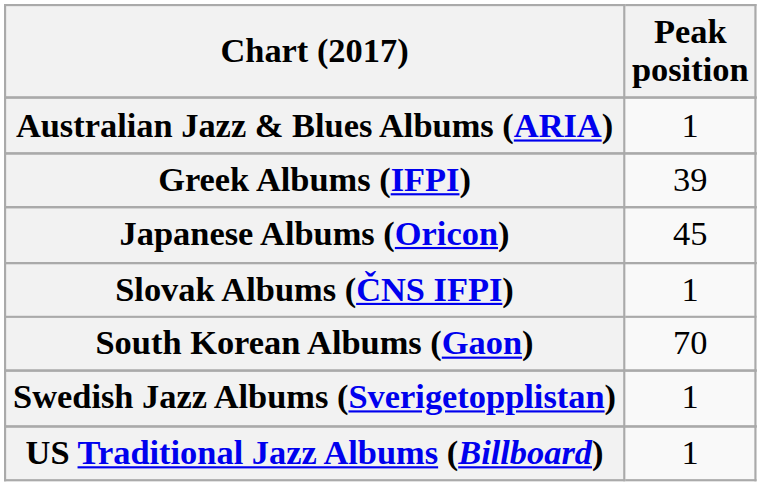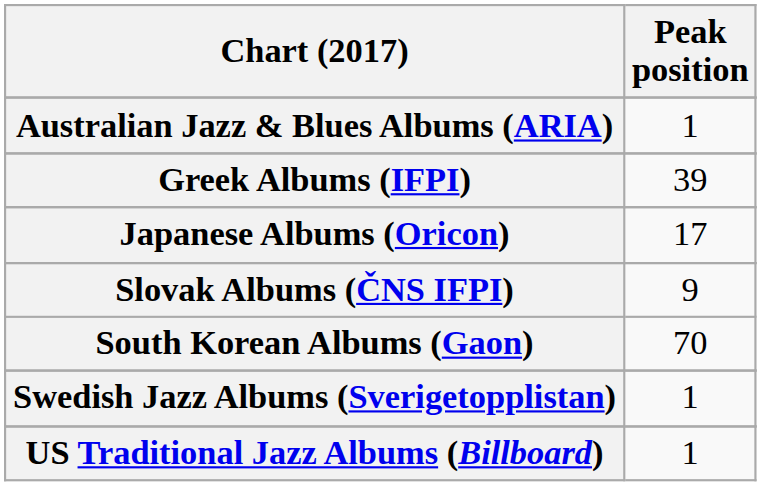 <table class="wikitable sortable plainrowheaders" style="text-align:center">
 <tr>
 <th scope="col">Chart (2017)</th>
 <th scope="col">Peak<br>position</th>
 </tr>
 <tr>
 </tr>
 <tr>
 <th scope="row">Australian Jazz & Blues Albums (<a href='#'>ARIA</a>)</th>
 <td>1</td>
 </tr>
 <tr>
 </tr>
 <tr>
 </tr>
 <tr>
 </tr>
 <tr>
 </tr>
 <tr>
 </tr>
 <tr>
 </tr>
 <tr>
 </tr>
 <tr>
 </tr>
 <tr>
 </tr>
 <tr>
 <th scope="row">Greek Albums (<a href='#'>IFPI</a>)</th>
 <td>39</td>
 </tr>
 <tr>
 </tr>
 <tr>
 </tr>
 <tr>
 <th scope="row">Japanese Albums (<a href='#'>Oricon</a>)</th>
-<td>45</td>
+<td>17</td>
 </tr>
 <tr>
 </tr>
 <tr>
 </tr>
 <tr>
 </tr>
 <tr>
 </tr>
 <tr>
 </tr>
 <tr>
 <th scope="row">Slovak Albums (<a href='#'>ČNS IFPI</a>)</th>
-<td>1</td>
+<td>9</td>
 </tr>
 <tr>
 <th scope="row">South Korean Albums (<a href='#'>Gaon</a>)</th>
 <td>70</td>
 </tr>
 <tr>
 </tr>
 <tr>
 </tr>
 <tr>
 <th scope="row">Swedish Jazz Albums (<a href='#'>Sverigetopplistan</a>)</th>
 <td>1</td>
 </tr>
 <tr>
 </tr>
 <tr>
 </tr>
 <tr>
 </tr>
 <tr>
 </tr>
 <tr>
 </tr>
 <tr>
 <th scope="row">US <a href='#'>Traditional Jazz Albums</a> (<em><a href='#'>Billboard</a></em>)</th>
 <td>1</td>
 </tr>
 </table>
